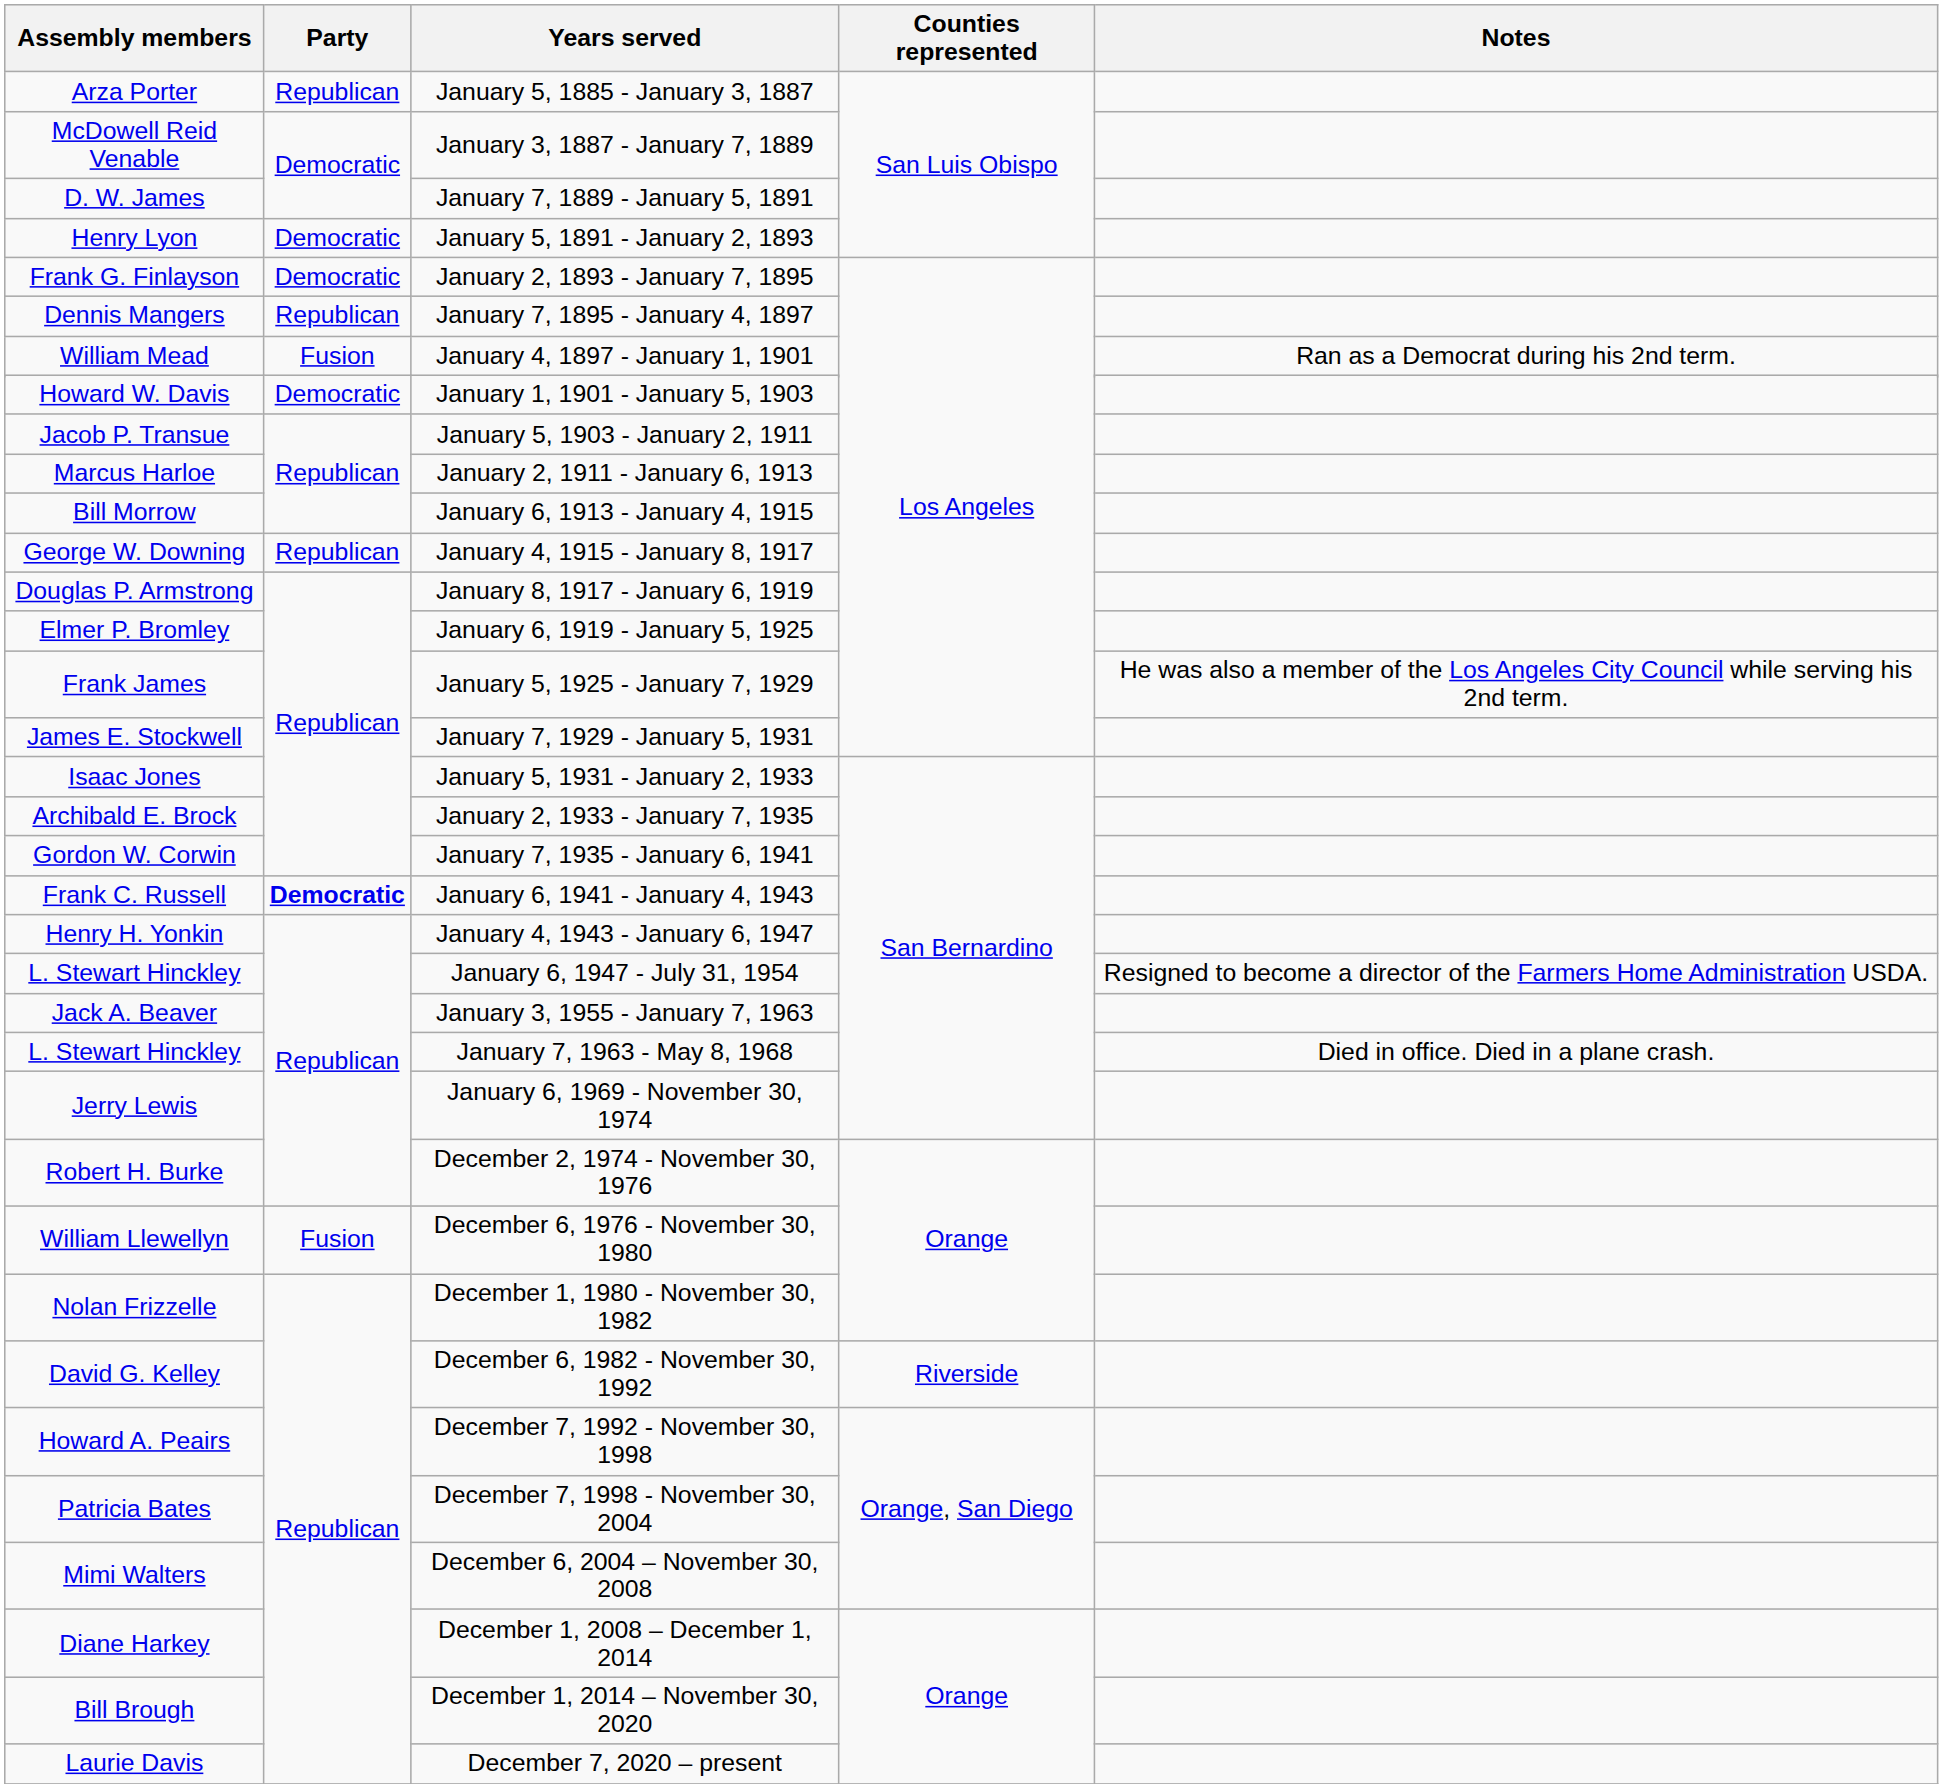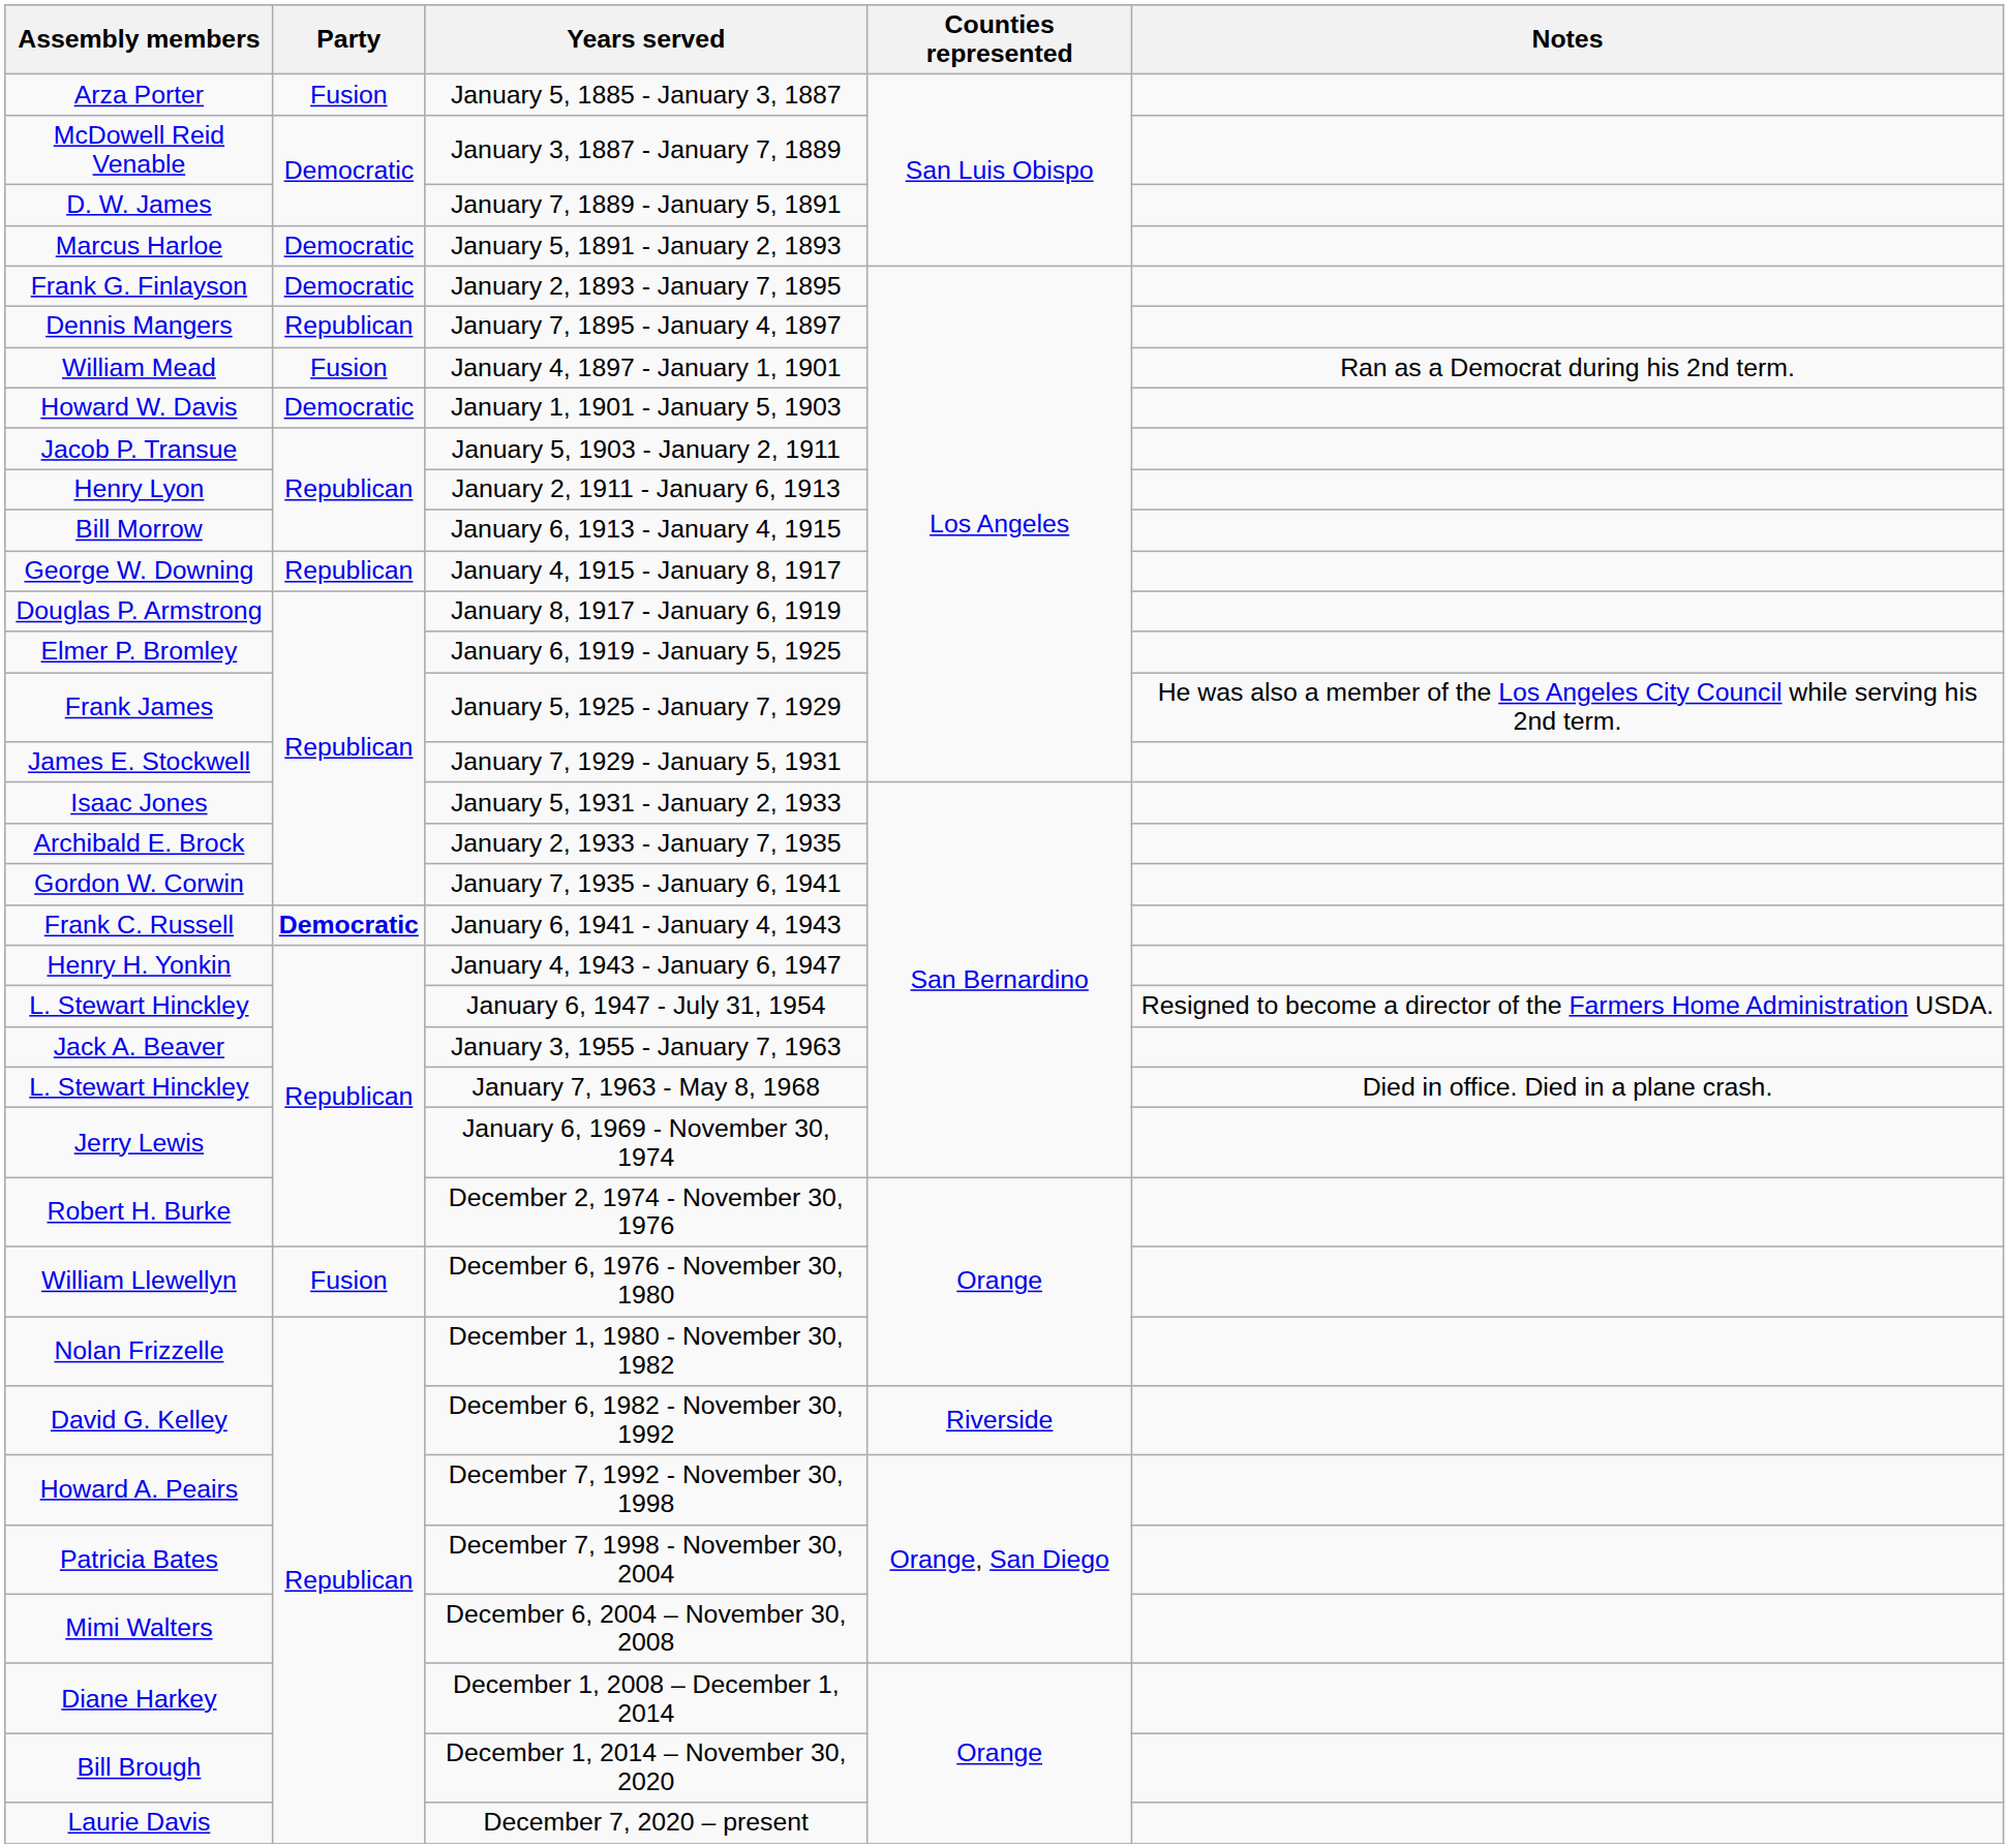 <table class=wikitable style="text-align:center">
 <tr>
 <th>Assembly members</th>
 <th>Party</th>
 <th>Years served</th>
 <th>Counties represented</th>
 <th>Notes</th>
 </tr>
 <tr>
 <td><a href='#'>Arza Porter</a></td>
-<td><a href='#'>Republican</a></td>
+<td><a href='#'>Fusion</a></td>
 <td>January 5, 1885 - January 3, 1887</td>
 <td rowspan=4><a href='#'>San Luis Obispo</a></td>
 <td></td>
 </tr>
 <tr>
 <td><a href='#'>McDowell Reid Venable</a></td>
 <td rowspan=2 ><a href='#'>Democratic</a></td>
 <td>January 3, 1887 - January 7, 1889</td>
 <td></td>
 </tr>
 <tr>
 <td><a href='#'>D. W. James</a></td>
 <td>January 7, 1889 - January 5, 1891</td>
 <td></td>
 </tr>
 <tr>
-<td><a href='#'>Henry Lyon</a></td>
+<td><a href='#'>Marcus Harloe</a></td>
 <td><a href='#'>Democratic</a></td>
 <td>January 5, 1891 - January 2, 1893</td>
 <td></td>
 </tr>
 <tr>
 <td><a href='#'>Frank G. Finlayson</a></td>
 <td><a href='#'>Democratic</a></td>
 <td>January 2, 1893 - January 7, 1895</td>
 <td rowspan=13><a href='#'>Los Angeles</a></td>
 <td></td>
 </tr>
 <tr>
 <td><a href='#'>Dennis Mangers</a></td>
 <td><a href='#'>Republican</a></td>
 <td>January 7, 1895 - January 4, 1897</td>
 <td></td>
 </tr>
 <tr>
 <td rowspan=2><a href='#'>William Mead</a></td>
 <td><a href='#'>Fusion</a></td>
 <td rowspan=2>January 4, 1897 - January 1, 1901</td>
 <td rowspan=2>Ran as a Democrat during his 2nd term.</td>
 </tr>
 <tr>
 <td rowspan=2 ><a href='#'>Democratic</a></td>
 </tr>
 <tr>
 <td><a href='#'>Howard W. Davis</a></td>
 <td>January 1, 1901 - January 5, 1903</td>
 <td></td>
 </tr>
 <tr>
 <td><a href='#'>Jacob P. Transue</a></td>
 <td rowspan=3 ><a href='#'>Republican</a></td>
 <td>January 5, 1903 - January 2, 1911</td>
 <td></td>
 </tr>
 <tr>
-<td><a href='#'>Marcus Harloe</a></td>
+<td><a href='#'>Henry Lyon</a></td>
 <td>January 2, 1911 - January 6, 1913</td>
 <td></td>
 </tr>
 <tr>
 <td><a href='#'>Bill Morrow</a></td>
 <td>January 6, 1913 - January 4, 1915</td>
 <td></td>
 </tr>
 <tr>
 <td><a href='#'>George W. Downing</a></td>
 <td><a href='#'>Republican</a></td>
 <td>January 4, 1915 - January 8, 1917</td>
 <td></td>
 </tr>
 <tr>
 <td><a href='#'>Douglas P. Armstrong</a></td>
 <td rowspan=7 ><a href='#'>Republican</a></td>
 <td>January 8, 1917 - January 6, 1919</td>
 <td></td>
 </tr>
 <tr>
 <td><a href='#'>Elmer P. Bromley</a></td>
 <td>January 6, 1919 - January 5, 1925</td>
 <td></td>
 </tr>
 <tr>
 <td><a href='#'>Frank James</a></td>
 <td>January 5, 1925 - January 7, 1929</td>
 <td>He was also a member of the <a href='#'>Los Angeles City Council</a> while serving his 2nd term.</td>
 </tr>
 <tr>
 <td><a href='#'>James E. Stockwell</a></td>
 <td>January 7, 1929 - January 5, 1931</td>
 <td></td>
 </tr>
 <tr>
 <td><a href='#'>Isaac Jones</a></td>
 <td>January 5, 1931 - January 2, 1933</td>
 <td rowspan=9><a href='#'>San Bernardino</a></td>
 <td></td>
 </tr>
 <tr>
 <td><a href='#'>Archibald E. Brock</a></td>
 <td>January 2, 1933 - January 7, 1935</td>
 <td></td>
 </tr>
 <tr>
 <td><a href='#'>Gordon W. Corwin</a></td>
 <td>January 7, 1935 - January 6, 1941</td>
 <td></td>
 </tr>
 <tr>
 <td><a href='#'>Frank C. Russell</a></td>
 <td><strong><a href='#'>Democratic</a></strong></td>
 <td>January 6, 1941 - January 4, 1943</td>
 <td></td>
 </tr>
 <tr>
 <td><a href='#'>Henry H. Yonkin</a></td>
 <td rowspan=6 ><a href='#'>Republican</a></td>
 <td>January 4, 1943 - January 6, 1947</td>
 <td></td>
 </tr>
 <tr>
 <td><a href='#'>L. Stewart Hinckley</a></td>
 <td>January 6, 1947 - July 31, 1954</td>
 <td>Resigned to become a director of the <a href='#'>Farmers Home Administration</a> USDA.</td>
 </tr>
 <tr>
 <td><a href='#'>Jack A. Beaver</a></td>
 <td>January 3, 1955 - January 7, 1963</td>
 <td></td>
 </tr>
 <tr>
 <td><a href='#'>L. Stewart Hinckley</a></td>
 <td>January 7, 1963 - May 8, 1968</td>
 <td>Died in office. Died in a plane crash.</td>
 </tr>
 <tr>
 <td><a href='#'>Jerry Lewis</a></td>
 <td>January 6, 1969 - November 30, 1974</td>
 <td></td>
 </tr>
 <tr>
 <td><a href='#'>Robert H. Burke</a></td>
 <td>December 2, 1974 - November 30, 1976</td>
 <td rowspan=3><a href='#'>Orange</a></td>
 <td></td>
 </tr>
 <tr>
 <td><a href='#'>William Llewellyn</a></td>
 <td><a href='#'>Fusion</a></td>
 <td>December 6, 1976 - November 30, 1980</td>
 <td></td>
 </tr>
 <tr>
 <td><a href='#'>Nolan Frizzelle</a></td>
 <td rowspan=9 ><a href='#'>Republican</a></td>
 <td>December 1, 1980 - November 30, 1982</td>
 <td></td>
 </tr>
 <tr>
 <td><a href='#'>David G. Kelley</a></td>
 <td>December 6, 1982 - November 30, 1992</td>
 <td><a href='#'>Riverside</a></td>
 <td></td>
 </tr>
 <tr>
 <td><a href='#'>Howard A. Peairs</a></td>
 <td>December 7, 1992 - November 30, 1998</td>
 <td rowspan=4><a href='#'>Orange</a>, <a href='#'>San Diego</a></td>
 <td></td>
 </tr>
 <tr>
 <td><a href='#'>Patricia Bates</a></td>
 <td>December 7, 1998 - November 30, 2004</td>
 <td></td>
 </tr>
 <tr>
 <td><a href='#'>Mimi Walters</a></td>
 <td>December 6, 2004 – November 30, 2008</td>
 <td></td>
 </tr>
 <tr>
 <td rowspan=2><a href='#'>Diane Harkey</a></td>
 <td rowspan=2>December 1, 2008 – December 1, 2014</td>
 <td rowspan=2></td>
 </tr>
 <tr>
 <td rowspan=3><a href='#'>Orange</a></td>
 </tr>
 <tr>
 <td><a href='#'>Bill Brough</a></td>
 <td>December 1, 2014 – November 30, 2020</td>
 <td></td>
 </tr>
 <tr>
 <td><a href='#'>Laurie Davis</a></td>
 <td>December 7, 2020 – present</td>
 <td></td>
 </tr>
 <tr>
 </tr>
 </table>
